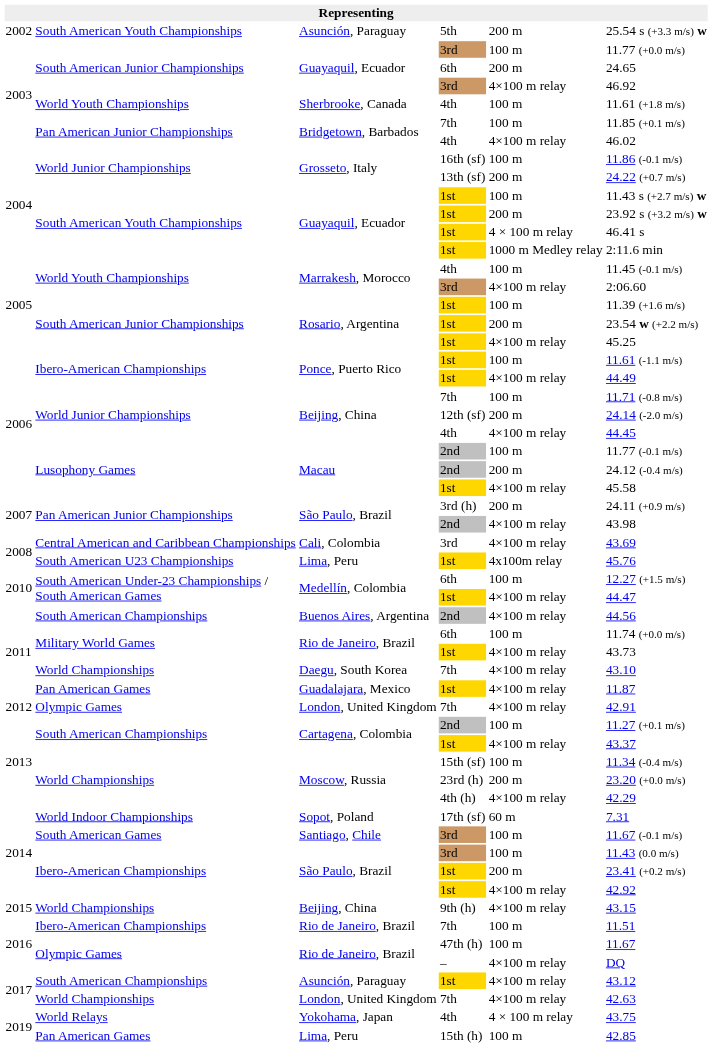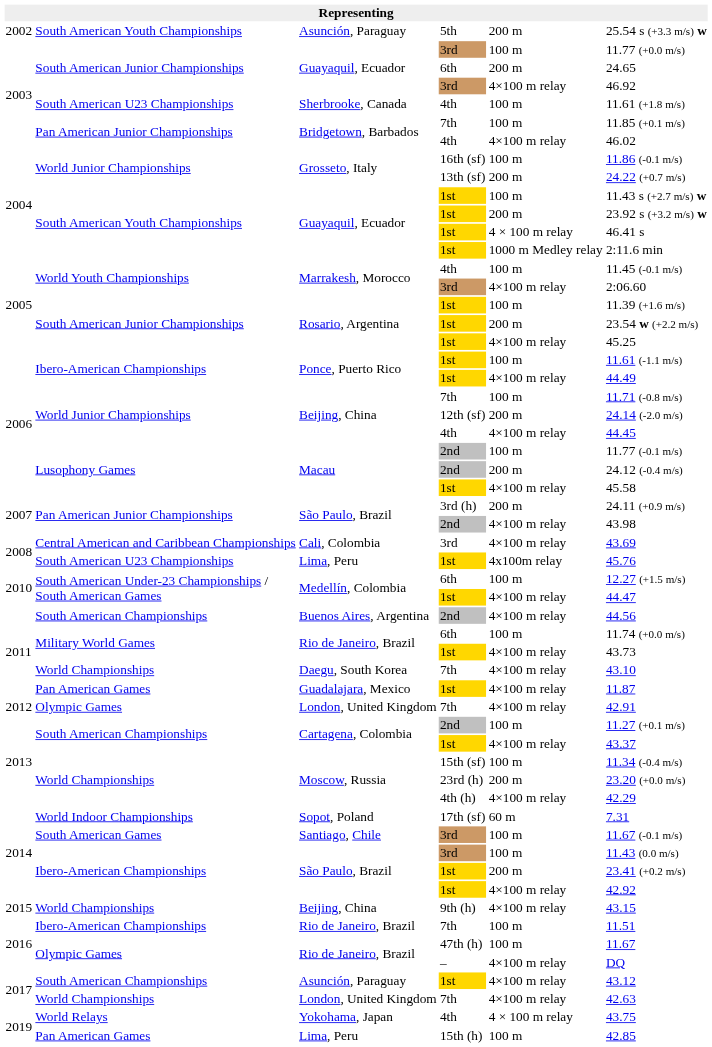 <table>
 <tr>
 <th bgcolor="#eeeeee" colspan="6">Representing </th>
 </tr>
 <tr>
 <td>2002</td>
 <td><a href='#'>South American Youth Championships</a></td>
 <td><a href='#'>Asunción</a>, Paraguay</td>
 <td>5th</td>
 <td>200 m</td>
 <td>25.54 s <small>(+3.3 m/s)</small> <strong>w</strong></td>
 </tr>
 <tr>
 <td rowspan=6>2003</td>
 <td rowspan=3><a href='#'>South American Junior Championships</a></td>
 <td rowspan=3><a href='#'>Guayaquil</a>, Ecuador</td>
 <td bgcolor="cc9966">3rd</td>
 <td>100 m</td>
 <td>11.77 <small>(+0.0 m/s)</small></td>
 </tr>
 <tr>
 <td>6th</td>
 <td>200 m</td>
 <td>24.65</td>
 </tr>
 <tr>
 <td bgcolor="cc9966">3rd</td>
 <td>4×100 m relay</td>
 <td>46.92</td>
 </tr>
 <tr>
-<td><a href='#'>World Youth Championships</a></td>
+<td><a href='#'>South American U23 Championships</a></td>
 <td><a href='#'>Sherbrooke</a>, Canada</td>
 <td>4th</td>
 <td>100 m</td>
 <td>11.61 <small>(+1.8 m/s)</small></td>
 </tr>
 <tr>
 <td rowspan=2><a href='#'>Pan American Junior Championships</a></td>
 <td rowspan=2><a href='#'>Bridgetown</a>, Barbados</td>
 <td>7th</td>
 <td>100 m</td>
 <td>11.85 <small>(+0.1 m/s)</small></td>
 </tr>
 <tr>
 <td>4th</td>
 <td>4×100 m relay</td>
 <td>46.02</td>
 </tr>
 <tr>
 <td rowspan=6>2004</td>
 <td rowspan=2><a href='#'>World Junior Championships</a></td>
 <td rowspan=2><a href='#'>Grosseto</a>, Italy</td>
 <td>16th (sf)</td>
 <td>100 m</td>
 <td><a href='#'>11.86</a> <small>(-0.1 m/s)</small></td>
 </tr>
 <tr>
 <td>13th (sf)</td>
 <td>200 m</td>
 <td><a href='#'>24.22</a> <small>(+0.7 m/s)</small></td>
 </tr>
 <tr>
 <td rowspan=4><a href='#'>South American Youth Championships</a></td>
 <td rowspan=4><a href='#'>Guayaquil</a>, Ecuador</td>
 <td bgcolor=gold>1st</td>
 <td>100 m</td>
 <td>11.43 s <small>(+2.7 m/s)</small> <strong>w</strong></td>
 </tr>
 <tr>
 <td bgcolor=gold>1st</td>
 <td>200 m</td>
 <td>23.92 s <small>(+3.2 m/s)</small> <strong>w</strong></td>
 </tr>
 <tr>
 <td bgcolor=gold>1st</td>
 <td>4 × 100 m relay</td>
 <td>46.41 s</td>
 </tr>
 <tr>
 <td bgcolor=gold>1st</td>
 <td>1000 m Medley relay</td>
 <td>2:11.6 min</td>
 </tr>
 <tr>
 <td rowspan=5>2005</td>
 <td rowspan=2><a href='#'>World Youth Championships</a></td>
 <td rowspan=2><a href='#'>Marrakesh</a>, Morocco</td>
 <td>4th</td>
 <td>100 m</td>
 <td>11.45 <small>(-0.1 m/s)</small></td>
 </tr>
 <tr>
 <td bgcolor="cc9966">3rd</td>
 <td>4×100 m relay</td>
 <td>2:06.60</td>
 </tr>
 <tr>
 <td rowspan=3><a href='#'>South American Junior Championships</a></td>
 <td rowspan=3><a href='#'>Rosario</a>, Argentina</td>
 <td bgcolor=gold>1st</td>
 <td>100 m</td>
 <td>11.39 <small>(+1.6 m/s)</small></td>
 </tr>
 <tr>
 <td bgcolor=gold>1st</td>
 <td>200 m</td>
 <td>23.54 <strong>w</strong> <small>(+2.2 m/s)</small></td>
 </tr>
 <tr>
 <td bgcolor=gold>1st</td>
 <td>4×100 m relay</td>
 <td>45.25</td>
 </tr>
 <tr>
 <td rowspan=8>2006</td>
 <td rowspan=2><a href='#'>Ibero-American Championships</a></td>
 <td rowspan=2><a href='#'>Ponce</a>, Puerto Rico</td>
 <td bgcolor=gold>1st</td>
 <td>100 m</td>
 <td><a href='#'>11.61</a> <small>(-1.1 m/s)</small></td>
 </tr>
 <tr>
 <td bgcolor=gold>1st</td>
 <td>4×100 m relay</td>
 <td><a href='#'>44.49</a></td>
 </tr>
 <tr>
 <td rowspan=3><a href='#'>World Junior Championships</a></td>
 <td rowspan=3><a href='#'>Beijing</a>, China</td>
 <td>7th</td>
 <td>100 m</td>
 <td><a href='#'>11.71</a> <small>(-0.8 m/s)</small></td>
 </tr>
 <tr>
 <td>12th (sf)</td>
 <td>200 m</td>
 <td><a href='#'>24.14</a> <small>(-2.0 m/s)</small></td>
 </tr>
 <tr>
 <td>4th</td>
 <td>4×100 m relay</td>
 <td><a href='#'>44.45</a></td>
 </tr>
 <tr>
 <td rowspan=3><a href='#'>Lusophony Games</a></td>
 <td rowspan=3><a href='#'>Macau</a></td>
 <td bgcolor=silver>2nd</td>
 <td>100 m</td>
 <td>11.77 <small>(-0.1 m/s)</small></td>
 </tr>
 <tr>
 <td bgcolor=silver>2nd</td>
 <td>200 m</td>
 <td>24.12 <small>(-0.4 m/s)</small></td>
 </tr>
 <tr>
 <td bgcolor=gold>1st</td>
 <td>4×100 m relay</td>
 <td>45.58</td>
 </tr>
 <tr>
 <td rowspan=2>2007</td>
 <td rowspan=2><a href='#'>Pan American Junior Championships</a></td>
 <td rowspan=2><a href='#'>São Paulo</a>, Brazil</td>
 <td>3rd (h)</td>
 <td>200 m</td>
 <td>24.11 <small>(+0.9 m/s)</small></td>
 </tr>
 <tr>
 <td bgcolor=silver>2nd</td>
 <td>4×100 m relay</td>
 <td>43.98</td>
 </tr>
 <tr>
 <td rowspan=2>2008</td>
 <td><a href='#'>Central American and Caribbean Championships</a></td>
 <td><a href='#'>Cali</a>, Colombia</td>
 <td>3rd</td>
 <td>4×100 m relay</td>
 <td><a href='#'>43.69</a></td>
 </tr>
 <tr>
 <td><a href='#'>South American U23 Championships</a></td>
 <td><a href='#'>Lima</a>, Peru</td>
 <td bgcolor=gold>1st</td>
 <td>4x100m relay</td>
 <td><a href='#'>45.76</a></td>
 </tr>
 <tr>
 <td rowspan=2>2010</td>
 <td rowspan=2><a href='#'>South American Under-23 Championships</a> / <br> <a href='#'>South American Games</a></td>
 <td rowspan=2><a href='#'>Medellín</a>, Colombia</td>
 <td>6th</td>
 <td>100 m</td>
 <td><a href='#'>12.27</a> <small>(+1.5 m/s)</small></td>
 </tr>
 <tr>
 <td bgcolor=gold>1st</td>
 <td>4×100 m relay</td>
 <td><a href='#'>44.47</a></td>
 </tr>
 <tr>
 <td rowspan=5>2011</td>
 <td><a href='#'>South American Championships</a></td>
 <td><a href='#'>Buenos Aires</a>, Argentina</td>
 <td bgcolor=silver>2nd</td>
 <td>4×100 m relay</td>
 <td><a href='#'>44.56</a></td>
 </tr>
 <tr>
 <td rowspan=2><a href='#'>Military World Games</a></td>
 <td rowspan=2><a href='#'>Rio de Janeiro</a>, Brazil</td>
 <td>6th</td>
 <td>100 m</td>
 <td>11.74 <small>(+0.0 m/s)</small></td>
 </tr>
 <tr>
 <td bgcolor=gold>1st</td>
 <td>4×100 m relay</td>
 <td>43.73</td>
 </tr>
 <tr>
 <td><a href='#'>World Championships</a></td>
 <td><a href='#'>Daegu</a>, South Korea</td>
 <td>7th</td>
 <td>4×100 m relay</td>
 <td><a href='#'>43.10</a></td>
 </tr>
 <tr>
 <td><a href='#'>Pan American Games</a></td>
 <td><a href='#'>Guadalajara</a>, Mexico</td>
 <td bgcolor=gold>1st</td>
 <td>4×100 m relay</td>
 <td><a href='#'>11.87</a></td>
 </tr>
 <tr>
 <td>2012</td>
 <td><a href='#'>Olympic Games</a></td>
 <td><a href='#'>London</a>, United Kingdom</td>
 <td>7th</td>
 <td>4×100 m relay</td>
 <td><a href='#'>42.91</a></td>
 </tr>
 <tr>
 <td rowspan=5>2013</td>
 <td rowspan=2><a href='#'>South American Championships</a></td>
 <td rowspan=2><a href='#'>Cartagena</a>, Colombia</td>
 <td bgcolor=silver>2nd</td>
 <td>100 m</td>
 <td><a href='#'>11.27</a> <small>(+0.1 m/s)</small></td>
 </tr>
 <tr>
 <td bgcolor=gold>1st</td>
 <td>4×100 m relay</td>
 <td><a href='#'>43.37</a></td>
 </tr>
 <tr>
 <td rowspan=3><a href='#'>World Championships</a></td>
 <td rowspan=3><a href='#'>Moscow</a>, Russia</td>
 <td>15th (sf)</td>
 <td>100 m</td>
 <td><a href='#'>11.34</a> <small>(-0.4 m/s)</small></td>
 </tr>
 <tr>
 <td>23rd (h)</td>
 <td>200 m</td>
 <td><a href='#'>23.20</a> <small>(+0.0 m/s)</small></td>
 </tr>
 <tr>
 <td>4th (h)</td>
 <td>4×100 m relay</td>
 <td><a href='#'>42.29</a></td>
 </tr>
 <tr>
 <td rowspan=5>2014</td>
 <td><a href='#'>World Indoor Championships</a></td>
 <td><a href='#'>Sopot</a>, Poland</td>
 <td>17th (sf)</td>
 <td>60 m</td>
 <td><a href='#'>7.31</a></td>
 </tr>
 <tr>
 <td><a href='#'>South American Games</a></td>
 <td><a href='#'>Santiago</a>, <a href='#'>Chile</a></td>
 <td bgcolor="cc9966">3rd</td>
 <td>100 m</td>
 <td><a href='#'>11.67</a> <small>(-0.1 m/s)</small></td>
 </tr>
 <tr>
 <td rowspan=3><a href='#'>Ibero-American Championships</a></td>
 <td rowspan=3><a href='#'>São Paulo</a>, Brazil</td>
 <td bgcolor=cc9966>3rd</td>
 <td>100 m</td>
 <td><a href='#'>11.43</a> <small>(0.0 m/s)</small></td>
 </tr>
 <tr>
 <td bgcolor=gold>1st</td>
 <td>200 m</td>
 <td><a href='#'>23.41</a> <small>(+0.2 m/s)</small></td>
 </tr>
 <tr>
 <td bgcolor=gold>1st</td>
 <td>4×100 m relay</td>
 <td><a href='#'>42.92</a></td>
 </tr>
 <tr>
 <td>2015</td>
 <td><a href='#'>World Championships</a></td>
 <td><a href='#'>Beijing</a>, China</td>
 <td>9th (h)</td>
 <td>4×100 m relay</td>
 <td><a href='#'>43.15</a></td>
 </tr>
 <tr>
 <td rowspan=3>2016</td>
 <td><a href='#'>Ibero-American Championships</a></td>
 <td><a href='#'>Rio de Janeiro</a>, Brazil</td>
 <td>7th</td>
 <td>100 m</td>
 <td><a href='#'>11.51</a></td>
 </tr>
 <tr>
 <td rowspan=2><a href='#'>Olympic Games</a></td>
 <td rowspan=2><a href='#'>Rio de Janeiro</a>, Brazil</td>
 <td>47th (h)</td>
 <td>100 m</td>
 <td><a href='#'>11.67</a></td>
 </tr>
 <tr>
 <td>–</td>
 <td>4×100 m relay</td>
 <td><a href='#'>DQ</a></td>
 </tr>
 <tr>
 <td rowspan=2>2017</td>
 <td><a href='#'>South American Championships</a></td>
 <td><a href='#'>Asunción</a>, Paraguay</td>
 <td bgcolor=gold>1st</td>
 <td>4×100 m relay</td>
 <td><a href='#'>43.12</a></td>
 </tr>
 <tr>
 <td><a href='#'>World Championships</a></td>
 <td><a href='#'>London</a>, United Kingdom</td>
 <td>7th</td>
 <td>4×100 m relay</td>
 <td><a href='#'>42.63</a></td>
 </tr>
 <tr>
 <td rowspan=2>2019</td>
 <td><a href='#'>World Relays</a></td>
 <td><a href='#'>Yokohama</a>, Japan</td>
 <td>4th</td>
 <td>4 × 100 m relay</td>
 <td><a href='#'>43.75</a></td>
 </tr>
 <tr>
 <td><a href='#'>Pan American Games</a></td>
 <td><a href='#'>Lima</a>, Peru</td>
 <td>15th (h)</td>
 <td>100 m</td>
 <td><a href='#'>42.85</a></td>
 </tr>
 </table>
